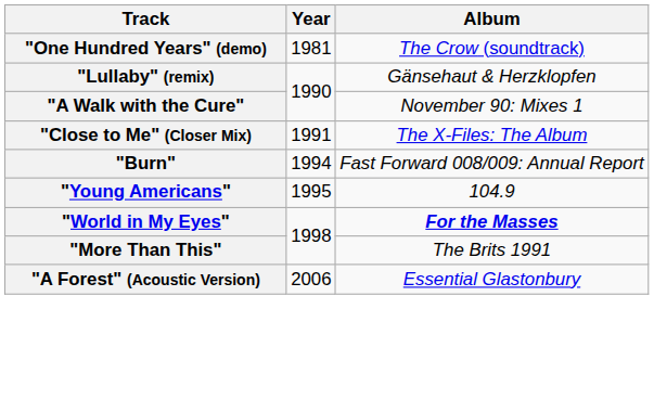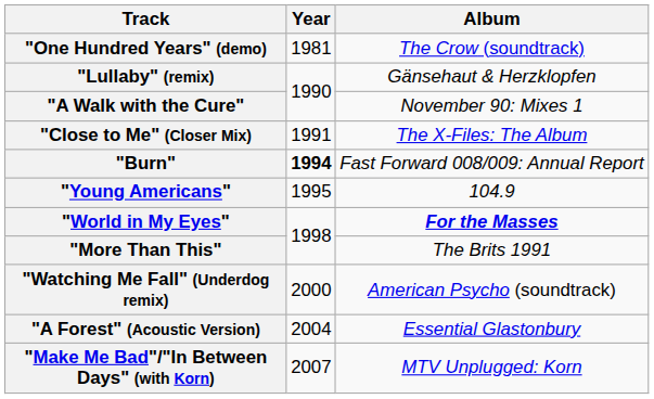 <table class="wikitable plainrowheaders" style="text-align:center;">
 <tr>
 <th scope="col" style="width:15em;">Track</th>
 <th scope="col">Year</th>
 <th>Album</th>
 </tr>
 <tr>
 <th scope="row">"One Hundred Years" <small>(demo)</small></th>
 <td>1981</td>
 <td><a href='#'><em>The Crow</em> (soundtrack)</a></td>
 </tr>
 <tr>
 <th scope="row">"Lullaby" <small>(remix)</small></th>
 <td rowspan="2">1990</td>
 <td><em>Gänsehaut & Herzklopfen</em></td>
 </tr>
 <tr>
 <th scope="row">"A Walk with the Cure"</th>
 <td><em>November 90: Mixes 1</em></td>
 </tr>
 <tr>
 <th scope="row">"Close to Me" <small>(Closer Mix)</small></th>
 <td>1991</td>
 <td><em><a href='#'>The X-Files: The Album</a></em></td>
 </tr>
 <tr>
 <th scope="row">"Burn"</th>
-<td>1994</td>
+<td><strong>1994</strong></td>
 <td><em>Fast Forward 008/009: Annual Report</em></td>
 </tr>
 <tr>
 <th scope="row">"<a href='#'>Young Americans</a>"</th>
 <td>1995</td>
 <td><em>104.9</em></td>
 </tr>
 <tr>
 <th scope="row">"<a href='#'>World in My Eyes</a>"</th>
 <td rowspan="2">1998</td>
 <td><strong><em><a href='#'>For the Masses</a></em></strong></td>
 </tr>
 <tr>
 <th scope="row">"More Than This"</th>
 <td><em>The Brits 1991</em></td>
 </tr>
 <tr>
+<th scope="row">"Watching Me Fall" <small>(Underdog remix)</small></th>
+<td>2000</td>
+<td><em><a href='#'>American Psycho</a></em> (soundtrack)</td>
+</tr>
+<tr>
 <th scope="row">"A Forest" <small>(Acoustic Version)</small></th>
-<td>2006</td>
+<td>2004</td>
 <td><em><a href='#'>Essential Glastonbury</a></em></td>
 </tr>
+<tr>
+<th scope="row">"<a href='#'>Make Me Bad</a>"/"In Between Days" <small>(with <a href='#'>Korn</a>)</small></th>
+<td>2007</td>
+<td><em><a href='#'>MTV Unplugged: Korn</a></em></td>
+</tr>
 </table>
